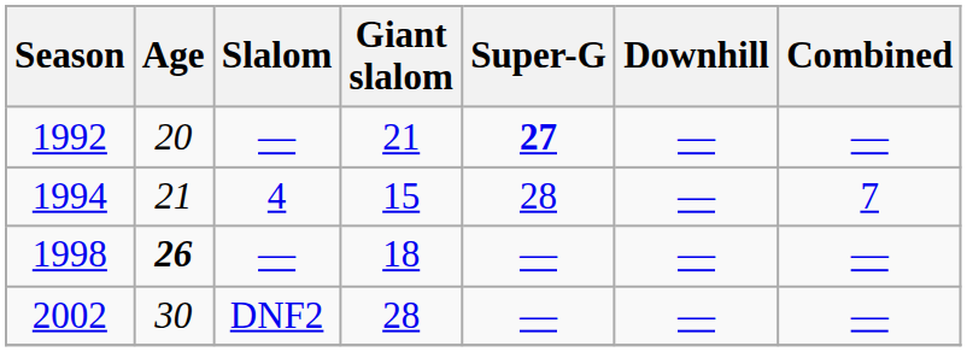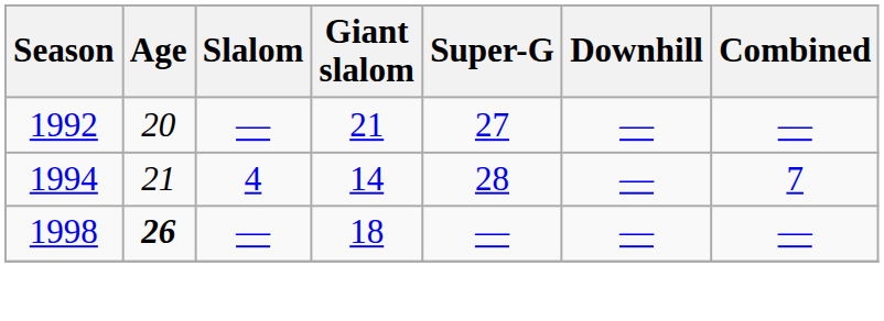 <table class=wikitable style="text-align:center">
 <tr>
 <th>Season</th>
 <th>Age</th>
 <th>Slalom</th>
 <th>Giant<br>slalom</th>
 <th>Super-G</th>
 <th>Downhill</th>
 <th>Combined</th>
 </tr>
 <tr>
 <td><a href='#'>1992</a></td>
 <td><em>20</em></td>
 <td><a href='#'>—</a></td>
 <td><a href='#'>21</a></td>
-<td><strong><a href='#'>27</a></strong></td>
+<td><a href='#'>27</a></td>
 <td><a href='#'>—</a></td>
 <td><a href='#'>—</a></td>
 </tr>
 <tr>
 <td><a href='#'>1994</a></td>
 <td><em>21</em></td>
 <td><a href='#'>4</a></td>
-<td><a href='#'>15</a></td>
+<td><a href='#'>14</a></td>
 <td><a href='#'>28</a></td>
 <td><a href='#'>—</a></td>
 <td><a href='#'>7</a></td>
 </tr>
 <tr>
 <td><a href='#'>1998</a></td>
 <td><strong><em>26</em></strong></td>
 <td><a href='#'>—</a></td>
 <td><a href='#'>18</a></td>
 <td><a href='#'>—</a></td>
 <td><a href='#'>—</a></td>
 <td><a href='#'>—</a></td>
 </tr>
 <tr>
-<td><a href='#'>2002</a></td>
-<td><em>30</em></td>
-<td><a href='#'>DNF2</a></td>
-<td><a href='#'>28</a></td>
-<td><a href='#'>—</a></td>
-<td><a href='#'>—</a></td>
-<td><a href='#'>—</a></td>
-</tr>
-<tr>
 </tr>
 </table>
